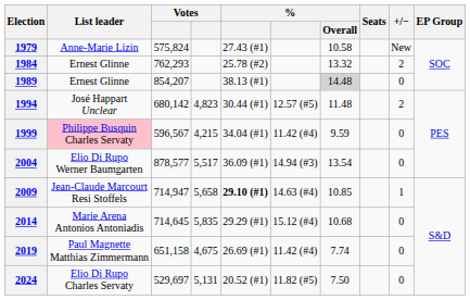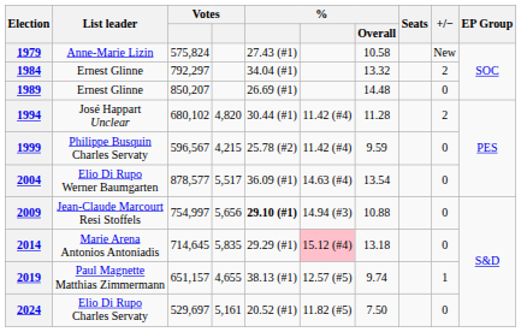 <table class="wikitable" style="text-align:center;">
 <tr>
 <th rowspan=2>Election</th>
 <th rowspan=2>List leader</th>
 <th colspan=2>Votes</th>
 <th colspan=3>%</th>
 <th rowspan=2>Seats</th>
 <th rowspan=2>+/−</th>
 <th rowspan=2>EP Group</th>
 </tr>
 <tr>
 <th></th>
 <th></th>
 <th></th>
 <th></th>
 <th>Overall</th>
 </tr>
 <tr>
 <th><a href='#'>1979</a></th>
 <td><a href='#'>Anne-Marie Lizin</a> </td>
 <td>575,824</td>
 <td></td>
 <td>27.43 (#1)</td>
 <td></td>
 <td>10.58</td>
 <td></td>
 <td>New</td>
 <td rowspan=3><a href='#'>SOC</a></td>
 </tr>
 <tr>
 <th><a href='#'>1984</a></th>
 <td>Ernest Glinne </td>
-<td>762,293</td>
+<td>792,297</td>
 <td></td>
-<td>25.78 (#2)</td>
+<td>34.04 (#1)</td>
 <td></td>
 <td>13.32</td>
 <td></td>
 <td> 2</td>
 </tr>
 <tr>
 <th><a href='#'>1989</a></th>
 <td>Ernest Glinne </td>
-<td>854,207</td>
+<td>850,207</td>
 <td></td>
-<td>38.13 (#1)</td>
+<td>26.69 (#1)</td>
 <td></td>
-<td style="background: lightgrey;">14.48</td>
+<td>14.48</td>
 <td></td>
 <td> 0</td>
 </tr>
 <tr>
 <th><a href='#'>1994</a></th>
 <td>José Happart <br><em>Unclear</em> </td>
-<td>680,142</td>
-<td>4,823</td>
+<td>680,102</td>
+<td>4,820</td>
 <td>30.44 (#1)</td>
-<td>12.57 (#5)</td>
-<td>11.48</td>
+<td>11.42 (#4)</td>
+<td>11.28</td>
 <td></td>
 <td> 2</td>
 <td rowspan=3><a href='#'>PES</a></td>
 </tr>
 <tr>
 <th><a href='#'>1999</a></th>
-<td style="background: pink;"><a href='#'>Philippe Busquin</a> <br>Charles Servaty </td>
+<td><a href='#'>Philippe Busquin</a> <br>Charles Servaty </td>
 <td>596,567</td>
 <td>4,215</td>
-<td>34.04 (#1)</td>
+<td>25.78 (#2)</td>
 <td>11.42 (#4)</td>
 <td>9.59</td>
 <td></td>
 <td> 0</td>
 </tr>
 <tr>
 <th><a href='#'>2004</a></th>
 <td><a href='#'>Elio Di Rupo</a> <br>Werner Baumgarten </td>
 <td>878,577</td>
 <td>5,517</td>
 <td>36.09 (#1)</td>
-<td>14.94 (#3)</td>
+<td>14.63 (#4)</td>
 <td>13.54</td>
 <td></td>
 <td> 0</td>
 </tr>
 <tr>
 <th><a href='#'>2009</a></th>
 <td><a href='#'>Jean-Claude Marcourt</a> <br>Resi Stoffels </td>
-<td>714,947</td>
-<td>5,658</td>
+<td>754,997</td>
+<td>5,656</td>
 <td><strong>29.10 (#1)</strong></td>
-<td>14.63 (#4)</td>
-<td>10.85</td>
+<td>14.94 (#3)</td>
+<td>10.88</td>
 <td></td>
-<td> 1</td>
+<td> 0</td>
 <td rowspan=4><a href='#'>S&D</a></td>
 </tr>
 <tr>
 <th><a href='#'>2014</a></th>
 <td><a href='#'>Marie Arena</a> <br>Antonios Antoniadis </td>
 <td>714,645</td>
 <td>5,835</td>
 <td>29.29 (#1)</td>
-<td>15.12 (#4)</td>
-<td>10.68</td>
+<td style="background: pink;">15.12 (#4)</td>
+<td>13.18</td>
 <td></td>
 <td> 0</td>
 </tr>
 <tr>
 <th><a href='#'>2019</a></th>
 <td><a href='#'>Paul Magnette</a> <br>Matthias Zimmermann </td>
-<td>651,158</td>
-<td>4,675</td>
-<td>26.69 (#1)</td>
-<td>11.42 (#4)</td>
-<td>7.74</td>
+<td>651,157</td>
+<td>4,655</td>
+<td>38.13 (#1)</td>
+<td>12.57 (#5)</td>
+<td>9.74</td>
 <td></td>
-<td> 0</td>
+<td> 1</td>
 </tr>
 <tr>
 <th><a href='#'>2024</a></th>
 <td><a href='#'>Elio Di Rupo</a> <br>Charles Servaty </td>
 <td>529,697</td>
-<td>5,131</td>
+<td>5,161</td>
 <td>20.52 (#1)</td>
 <td>11.82 (#5)</td>
 <td>7.50</td>
 <td></td>
 <td> 0</td>
 </tr>
 </table>
